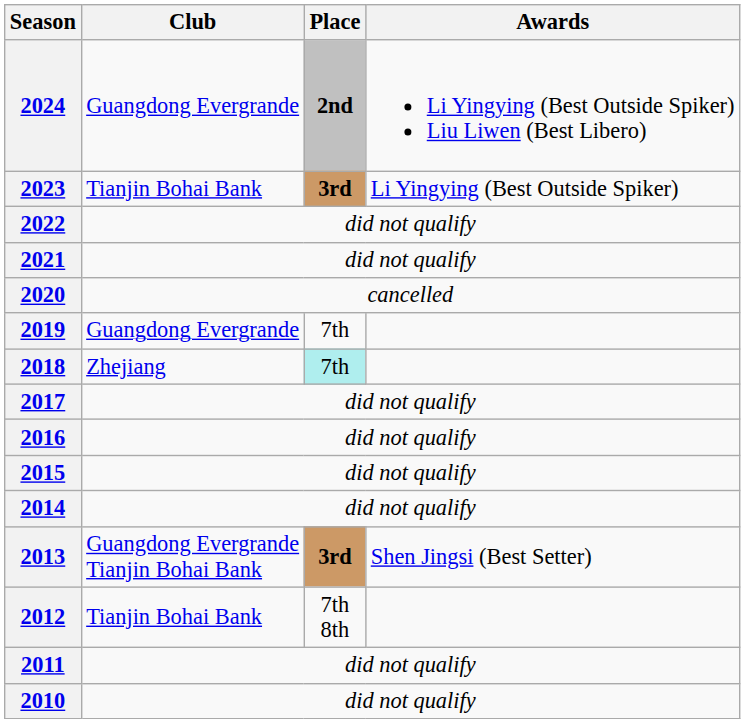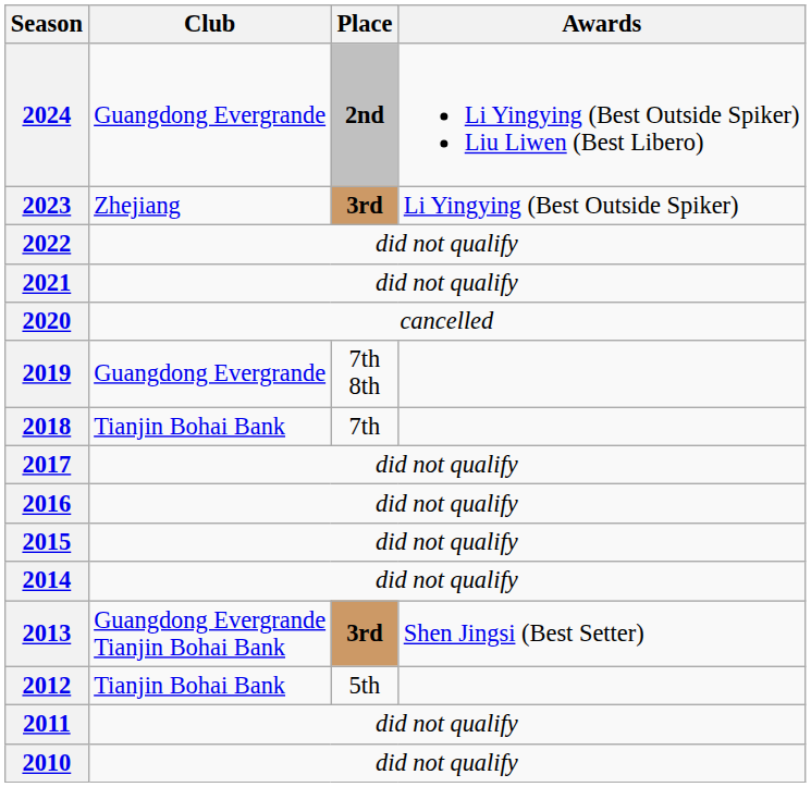 <table class="wikitable">
 <tr>
 <th>Season</th>
 <th>Club</th>
 <th>Place</th>
 <th>Awards</th>
 </tr>
 <tr>
 <th><a href='#'>2024</a></th>
 <td><a href='#'>Guangdong Evergrande</a></td>
 <td style="text-align:center" bgcolor=silver><strong>2nd</strong></td>
 <td><br><ul><li> <a href='#'>Li Yingying</a> (Best Outside Spiker)</li><li> <a href='#'>Liu Liwen</a> (Best Libero)</li></ul></td>
 </tr>
 <tr>
 <th><a href='#'>2023</a></th>
-<td><a href='#'>Tianjin Bohai Bank</a></td>
+<td><a href='#'>Zhejiang</a></td>
 <td style="text-align:center" bgcolor=#cc9966><strong>3rd</strong></td>
 <td> <a href='#'>Li Yingying</a> (Best Outside Spiker)</td>
 </tr>
 <tr>
 <th><a href='#'>2022</a></th>
 <td colspan=3 style="text-align:center"><em>did not qualify</em></td>
 </tr>
 <tr>
 <th><a href='#'>2021</a></th>
 <td colspan=3 style="text-align:center"><em>did not qualify</em></td>
 </tr>
 <tr>
 <th><a href='#'>2020</a></th>
 <td colspan=3 style="text-align:center"><em>cancelled</em></td>
 </tr>
 <tr>
 <th><a href='#'>2019</a></th>
 <td><a href='#'>Guangdong Evergrande</a></td>
-<td style="text-align:center">7th</td>
+<td style="text-align:center">7th<br>8th</td>
 <td></td>
 </tr>
 <tr>
 <th><a href='#'>2018</a></th>
-<td><a href='#'>Zhejiang</a></td>
-<td style="background: paleturquoise; text-align:center">7th</td>
+<td><a href='#'>Tianjin Bohai Bank</a></td>
+<td style="text-align:center">7th</td>
 <td></td>
 </tr>
 <tr>
 <th><a href='#'>2017</a></th>
 <td colspan=3 style="text-align:center"><em>did not qualify</em></td>
 </tr>
 <tr>
 <th><a href='#'>2016</a></th>
 <td colspan=3 style="text-align:center"><em>did not qualify</em></td>
 </tr>
 <tr>
 <th><a href='#'>2015</a></th>
 <td colspan=3 style="text-align:center"><em>did not qualify</em></td>
 </tr>
 <tr>
 <th><a href='#'>2014</a></th>
 <td colspan=3 style="text-align:center"><em>did not qualify</em></td>
 </tr>
 <tr>
 <th><a href='#'>2013</a></th>
 <td><a href='#'>Guangdong Evergrande</a><br><a href='#'>Tianjin Bohai Bank</a></td>
 <td style="text-align:center" bgcolor=#cc9966><strong>3rd</strong></td>
 <td> <a href='#'>Shen Jingsi</a> (Best Setter)</td>
 </tr>
 <tr>
 <th><a href='#'>2012</a></th>
 <td><a href='#'>Tianjin Bohai Bank</a></td>
-<td style="text-align:center">7th<br>8th</td>
+<td style="text-align:center">5th</td>
 <td></td>
 </tr>
 <tr>
 <th><a href='#'>2011</a></th>
 <td colspan=3 style="text-align:center"><em>did not qualify</em></td>
 </tr>
 <tr>
 <th><a href='#'>2010</a></th>
 <td colspan=3 style="text-align:center"><em>did not qualify</em></td>
 </tr>
 </table>
